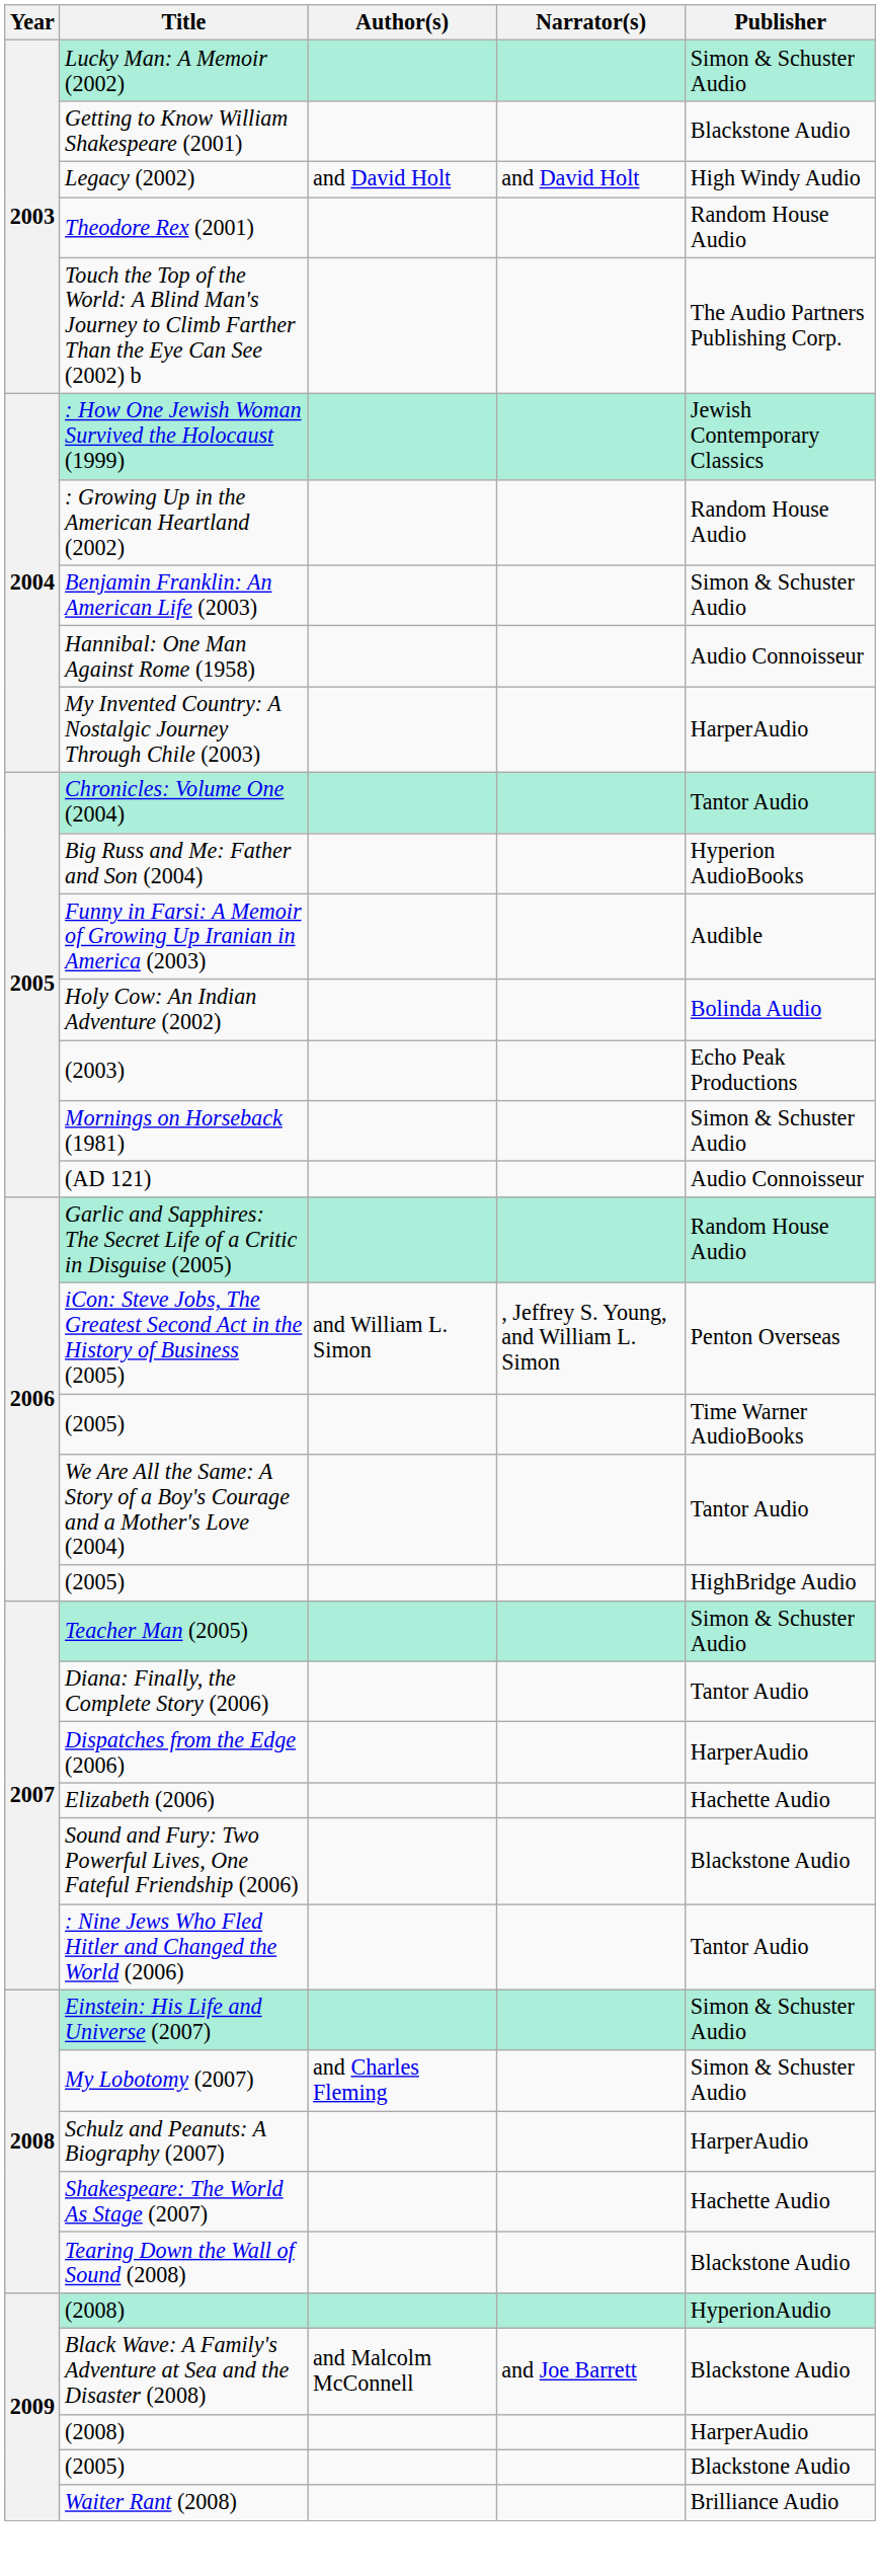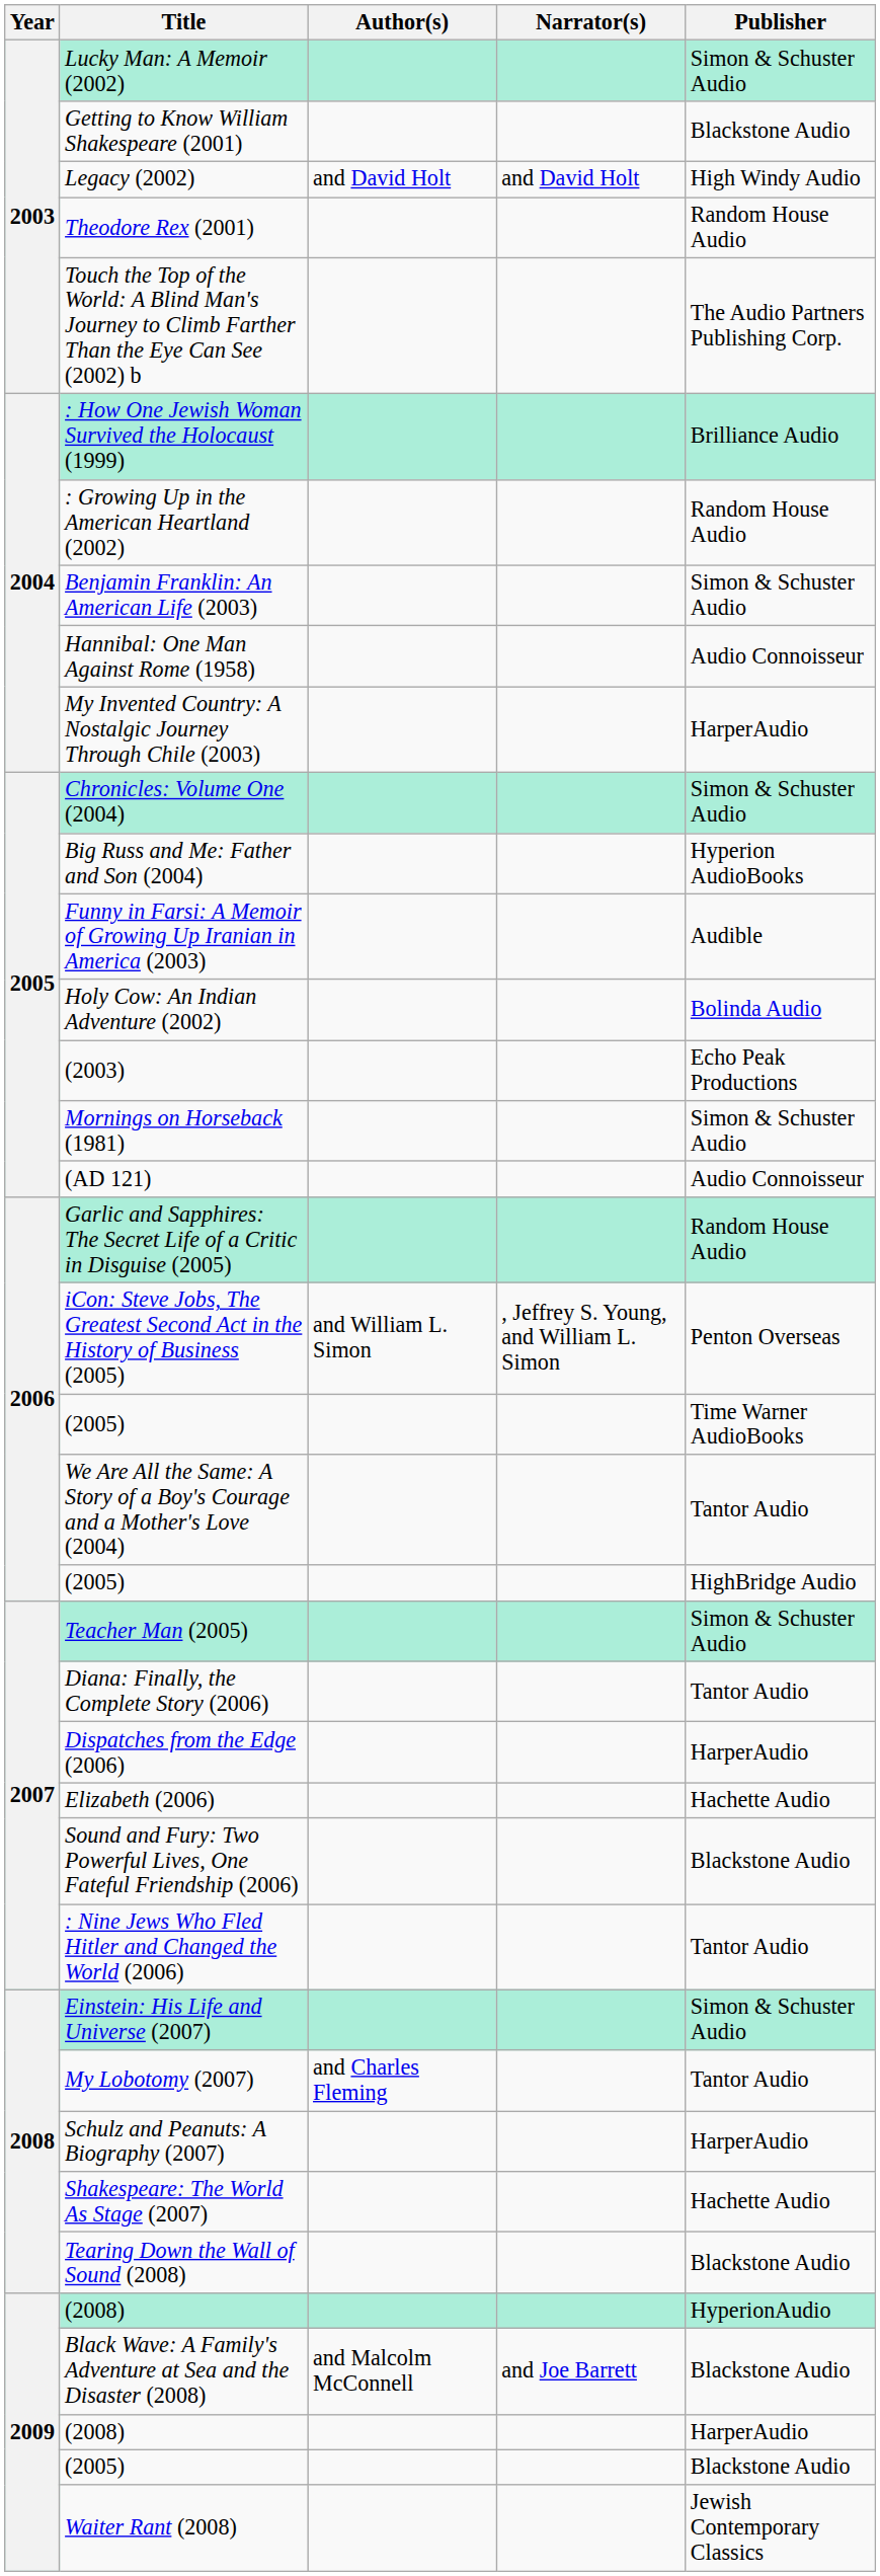 <table class="wikitable sortable mw-collapsible" style="width:100%">
 <tr>
 <th scope="col" width="5%">Year</th>
 <th scope="col" width="29%">Title</th>
 <th scope="col" width="22%">Author(s)</th>
 <th scope="col" width="22%">Narrator(s)</th>
 <th scope="col" width="22%">Publisher</th>
 </tr>
 <tr style="background:#ABEED9">
 <th rowspan="5">2003<br></th>
 <td><em>Lucky Man: A Memoir</em> (2002)</td>
 <td></td>
 <td></td>
 <td>Simon & Schuster Audio</td>
 </tr>
 <tr>
 <td><em>Getting to Know William Shakespeare</em> (2001)</td>
 <td></td>
 <td></td>
 <td>Blackstone Audio</td>
 </tr>
 <tr>
 <td><em>Legacy</em> (2002)</td>
 <td> and <a href='#'>David Holt</a></td>
 <td> and <a href='#'>David Holt</a></td>
 <td>High Windy Audio</td>
 </tr>
 <tr>
 <td><em><a href='#'>Theodore Rex</a></em> (2001)</td>
 <td></td>
 <td></td>
 <td>Random House Audio</td>
 </tr>
 <tr>
 <td><em>Touch the Top of the World: A Blind Man's Journey to Climb Farther Than the Eye Can See</em> (2002) b</td>
 <td></td>
 <td></td>
 <td>The Audio Partners Publishing Corp.</td>
 </tr>
 <tr style="background:#ABEED9">
 <th rowspan="5">2004<br></th>
 <td><em><a href='#'>: How One Jewish Woman Survived the Holocaust</a></em> (1999)</td>
 <td></td>
 <td></td>
-<td>Jewish Contemporary Classics</td>
+<td>Brilliance Audio</td>
 </tr>
 <tr>
 <td><em>: Growing Up in the American Heartland</em> (2002)</td>
 <td></td>
 <td></td>
 <td>Random House Audio</td>
 </tr>
 <tr>
 <td><em><a href='#'>Benjamin Franklin: An American Life</a></em> (2003)</td>
 <td></td>
 <td></td>
 <td>Simon & Schuster Audio</td>
 </tr>
 <tr>
 <td><em>Hannibal: One Man Against Rome</em> (1958)</td>
 <td></td>
 <td></td>
 <td>Audio Connoisseur</td>
 </tr>
 <tr>
 <td><em>My Invented Country: A Nostalgic Journey Through Chile</em> (2003)</td>
 <td></td>
 <td></td>
 <td>HarperAudio</td>
 </tr>
 <tr style="background:#ABEED9">
 <th rowspan="7">2005<br></th>
 <td><em><a href='#'>Chronicles: Volume One</a></em> (2004)</td>
 <td></td>
 <td></td>
-<td>Tantor Audio</td>
+<td>Simon & Schuster Audio</td>
 </tr>
 <tr>
 <td><em>Big Russ and Me: Father and Son</em> (2004)</td>
 <td></td>
 <td></td>
 <td>Hyperion AudioBooks</td>
 </tr>
 <tr>
 <td><em><a href='#'>Funny in Farsi: A Memoir of Growing Up Iranian in America</a></em> (2003)</td>
 <td></td>
 <td></td>
 <td>Audible</td>
 </tr>
 <tr>
 <td><em>Holy Cow: An Indian Adventure</em> (2002)</td>
 <td></td>
 <td></td>
 <td><a href='#'>Bolinda Audio</a></td>
 </tr>
 <tr>
 <td><em></em> (2003)</td>
 <td></td>
 <td></td>
 <td>Echo Peak Productions</td>
 </tr>
 <tr>
 <td><em><a href='#'>Mornings on Horseback</a></em> (1981)</td>
 <td></td>
 <td></td>
 <td>Simon & Schuster Audio</td>
 </tr>
 <tr>
 <td><em></em> (AD 121)</td>
 <td></td>
 <td></td>
 <td>Audio Connoisseur</td>
 </tr>
 <tr style="background:#ABEED9">
 <th rowspan="5">2006<br></th>
 <td><em>Garlic and Sapphires: The Secret Life of a Critic in Disguise</em> (2005)</td>
 <td></td>
 <td></td>
 <td>Random House Audio</td>
 </tr>
 <tr>
 <td><em><a href='#'>iCon: Steve Jobs, The Greatest Second Act in the History of Business</a></em> (2005)</td>
 <td> and William L. Simon</td>
 <td>, Jeffrey S. Young, and William L. Simon</td>
 <td>Penton Overseas</td>
 </tr>
 <tr>
 <td><em></em> (2005)</td>
 <td></td>
 <td></td>
 <td>Time Warner AudioBooks</td>
 </tr>
 <tr>
 <td><em>We Are All the Same: A Story of a Boy's Courage and a Mother's Love</em> (2004)</td>
 <td></td>
 <td></td>
 <td>Tantor Audio</td>
 </tr>
 <tr>
 <td><em></em> (2005)</td>
 <td></td>
 <td></td>
 <td>HighBridge Audio</td>
 </tr>
 <tr style="background:#ABEED9">
 <th rowspan="6">2007<br></th>
 <td><em><a href='#'>Teacher Man</a></em> (2005)</td>
 <td></td>
 <td></td>
 <td>Simon & Schuster Audio</td>
 </tr>
 <tr>
 <td><em>Diana: Finally, the Complete Story</em> (2006)</td>
 <td></td>
 <td></td>
 <td>Tantor Audio</td>
 </tr>
 <tr>
 <td><em><a href='#'>Dispatches from the Edge</a></em> (2006)</td>
 <td></td>
 <td></td>
 <td>HarperAudio</td>
 </tr>
 <tr>
 <td><em>Elizabeth</em> (2006)</td>
 <td></td>
 <td></td>
 <td>Hachette Audio</td>
 </tr>
 <tr>
 <td><em>Sound and Fury: Two Powerful Lives, One Fateful Friendship</em> (2006)</td>
 <td></td>
 <td></td>
 <td>Blackstone Audio</td>
 </tr>
 <tr>
 <td><em><a href='#'>: Nine Jews Who Fled Hitler and Changed the World</a></em> (2006)</td>
 <td></td>
 <td></td>
 <td>Tantor Audio</td>
 </tr>
 <tr style="background:#ABEED9">
 <th rowspan="5">2008<br></th>
 <td><em><a href='#'>Einstein: His Life and Universe</a></em> (2007)</td>
 <td></td>
 <td></td>
 <td>Simon & Schuster Audio</td>
 </tr>
 <tr>
 <td><em><a href='#'>My Lobotomy</a></em> (2007)</td>
 <td> and <a href='#'>Charles Fleming</a></td>
 <td></td>
-<td>Simon & Schuster Audio</td>
+<td>Tantor Audio</td>
 </tr>
 <tr>
 <td><em>Schulz and Peanuts: A Biography</em> (2007)</td>
 <td></td>
 <td></td>
 <td>HarperAudio</td>
 </tr>
 <tr>
 <td><em><a href='#'>Shakespeare: The World As Stage</a></em> (2007)</td>
 <td></td>
 <td></td>
 <td>Hachette Audio</td>
 </tr>
 <tr>
 <td><em><a href='#'>Tearing Down the Wall of Sound</a></em> (2008)</td>
 <td></td>
 <td></td>
 <td>Blackstone Audio</td>
 </tr>
 <tr style="background:#ABEED9">
 <th rowspan="5">2009<br></th>
 <td><em></em> (2008)</td>
 <td></td>
 <td></td>
 <td>HyperionAudio</td>
 </tr>
 <tr>
 <td><em>Black Wave: A Family's Adventure at Sea and the Disaster</em> (2008)</td>
 <td> and Malcolm McConnell</td>
 <td> and <a href='#'>Joe Barrett</a></td>
 <td>Blackstone Audio</td>
 </tr>
 <tr>
 <td><em></em> (2008)</td>
 <td></td>
 <td></td>
 <td>HarperAudio</td>
 </tr>
 <tr>
 <td><em></em> (2005)</td>
 <td></td>
 <td></td>
 <td>Blackstone Audio</td>
 </tr>
 <tr>
 <td><em><a href='#'>Waiter Rant</a></em> (2008)</td>
 <td></td>
 <td></td>
-<td>Brilliance Audio</td>
+<td>Jewish Contemporary Classics</td>
 </tr>
 </table>
